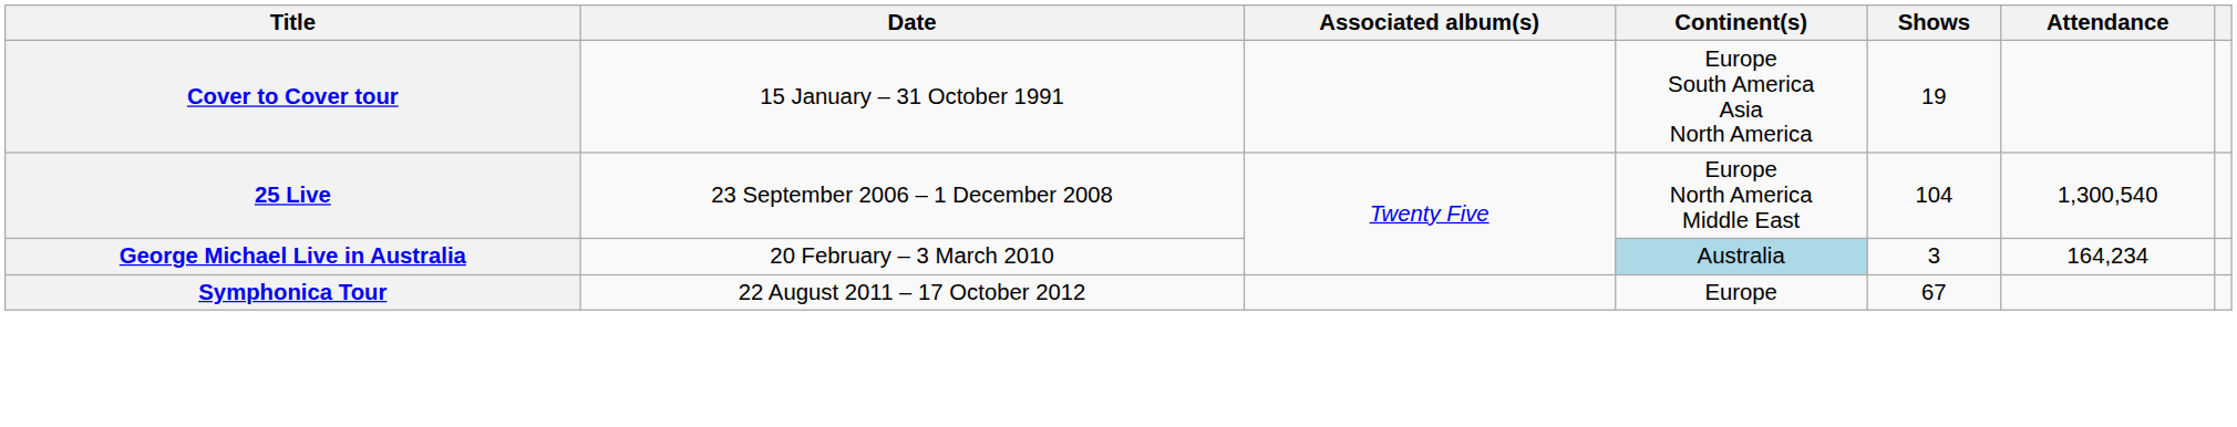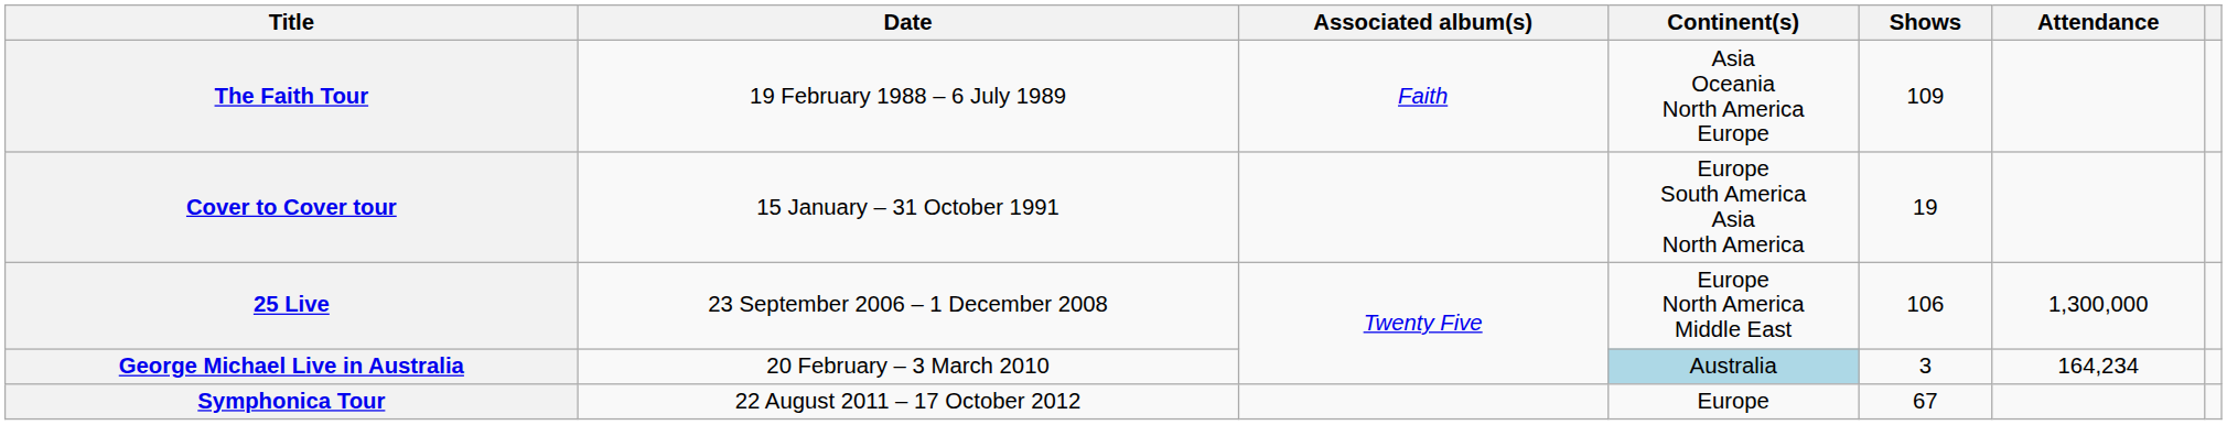 <table class="wikitable sortable plainrowheaders" style="text-align:center;" width=100%>
 <tr>
 <th scope="col">Title</th>
 <th scope="col">Date</th>
 <th scope="col">Associated album(s)</th>
 <th scope="col">Continent(s)</th>
 <th scope="col">Shows</th>
 <th scope="col">Attendance</th>
 <th scope="col" class="unsortable"></th>
+</tr>
+<tr>
+<th scope="row"><a href='#'>The Faith Tour</a></th>
+<td>19 February 1988 – 6 July 1989</td>
+<td><em><a href='#'>Faith</a></em></td>
+<td>Asia<br>Oceania<br>North America<br>Europe</td>
+<td>109</td>
+<td></td>
+<td></td>
 </tr>
 <tr>
 <th scope="row"><a href='#'>Cover to Cover tour</a></th>
 <td>15 January – 31 October 1991</td>
 <td></td>
 <td>Europe<br>South America<br>Asia<br>North America</td>
 <td>19</td>
 <td></td>
 <td></td>
 </tr>
 <tr>
 <th scope="row"><a href='#'>25 Live</a></th>
 <td>23 September 2006 – 1 December 2008</td>
 <td rowspan="2"><em><a href='#'>Twenty Five</a></em></td>
 <td>Europe<br>North America<br>Middle East</td>
-<td>104</td>
-<td>1,300,540</td>
+<td>106</td>
+<td>1,300,000</td>
 <td></td>
 </tr>
 <tr>
 <th scope="row"><a href='#'>George Michael Live in Australia</a></th>
 <td>20 February – 3 March 2010</td>
 <td style="background: lightblue;">Australia</td>
 <td>3</td>
 <td>164,234</td>
 <td></td>
 </tr>
 <tr>
 <th scope="row"><a href='#'>Symphonica Tour</a></th>
 <td>22 August 2011 – 17 October 2012</td>
 <td></td>
 <td>Europe</td>
 <td>67</td>
 <td></td>
 <td></td>
 </tr>
 </table>
